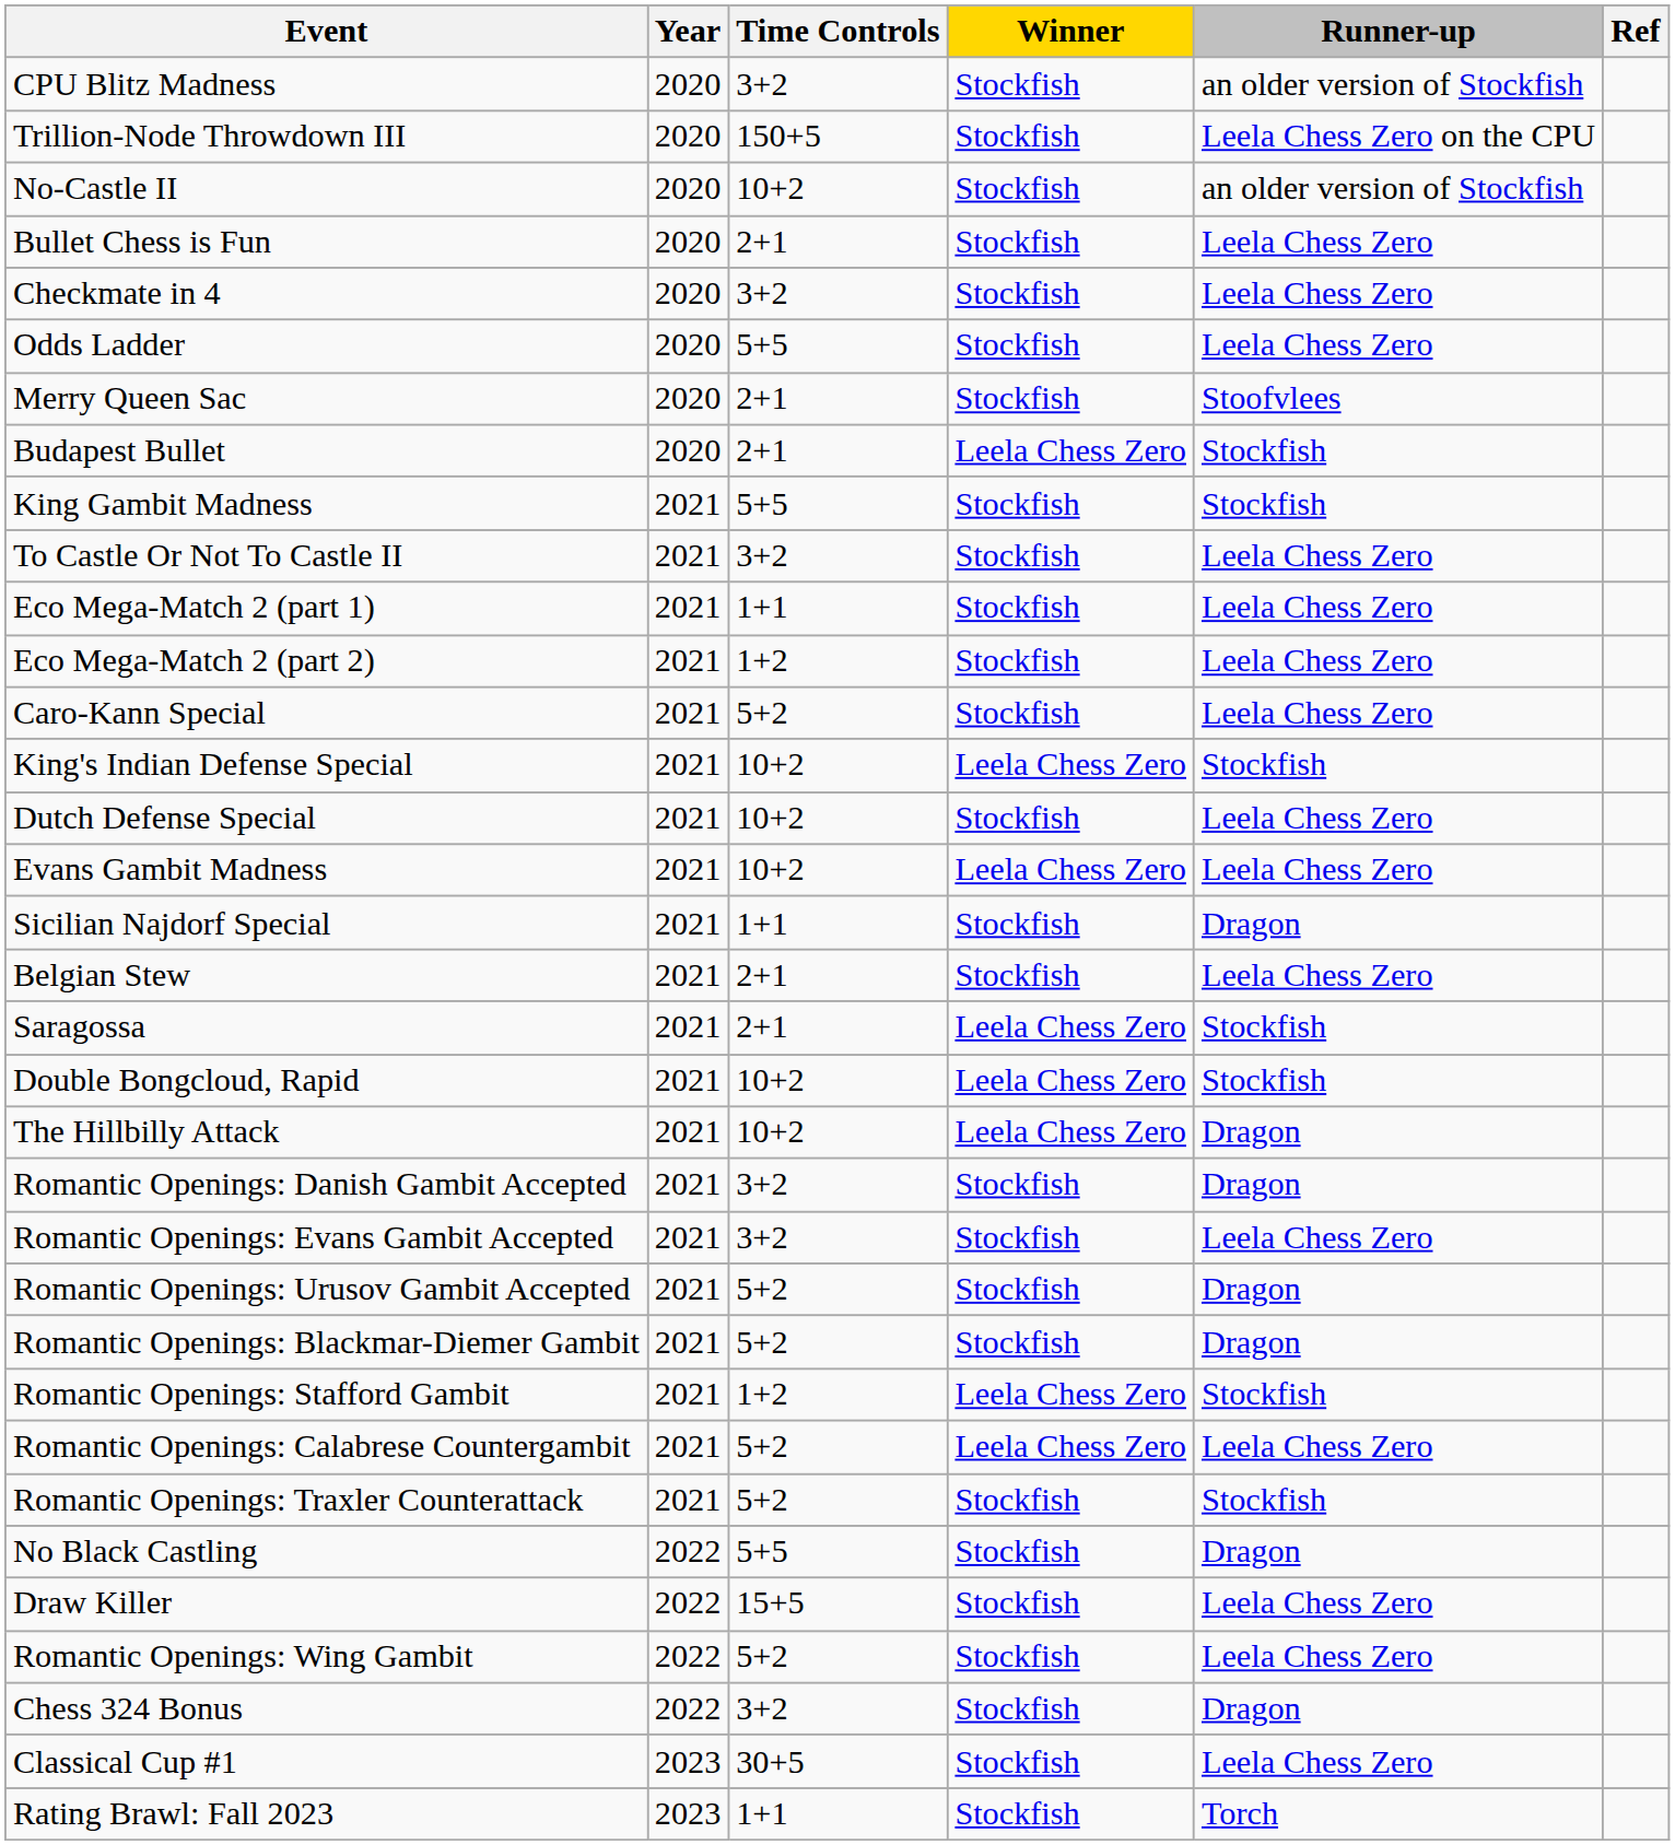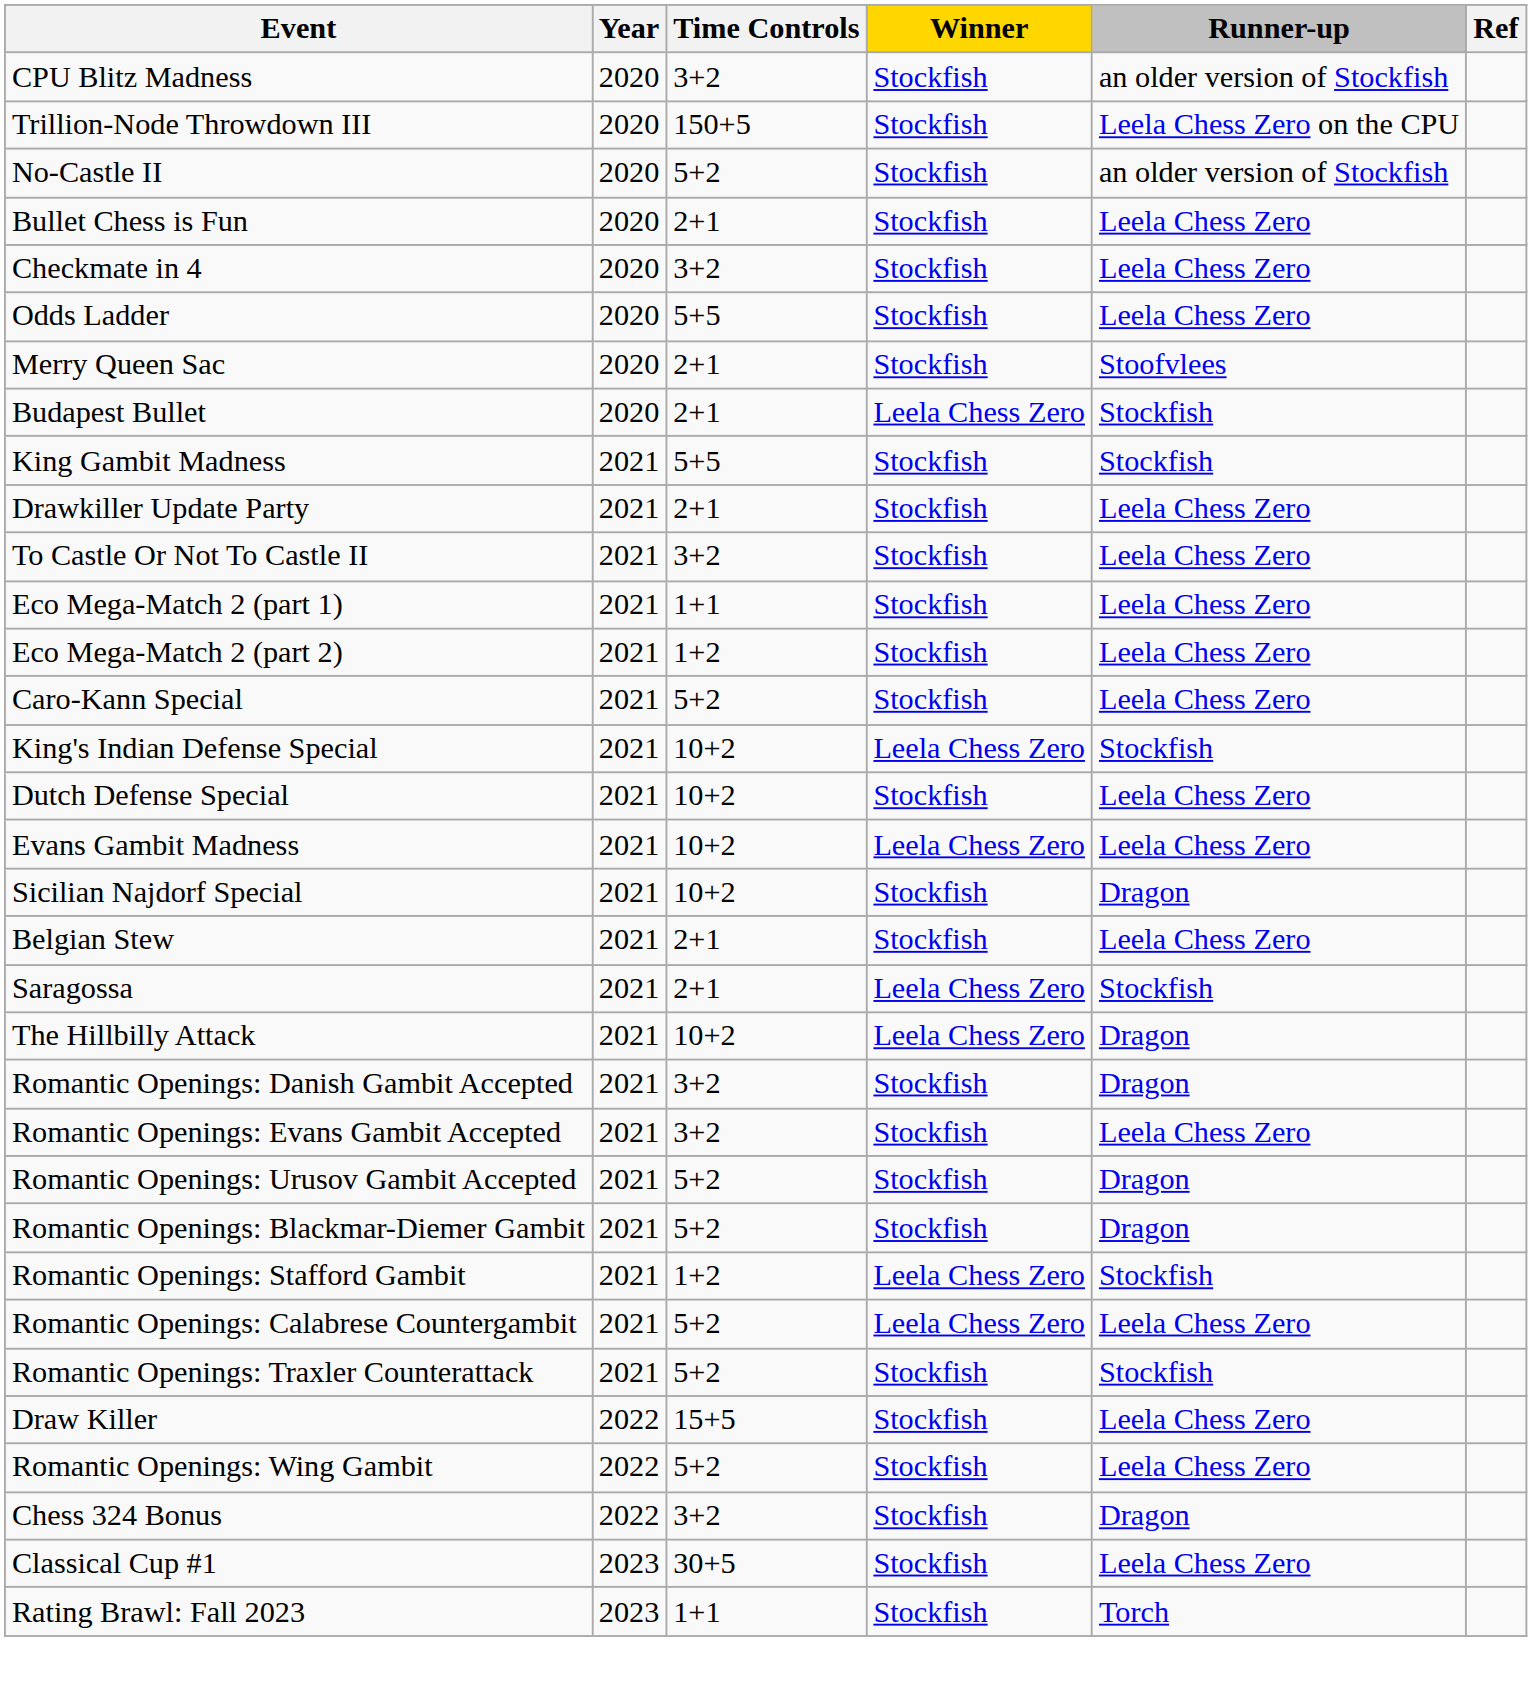 <table class="wikitable">
 <tr>
 <th>Event</th>
 <th>Year</th>
 <th>Time Controls</th>
 <th style="background-color:gold;">Winner</th>
 <th style="background-color:silver;">Runner-up</th>
 <th>Ref</th>
 </tr>
 <tr>
 <td>CPU Blitz Madness</td>
 <td>2020</td>
 <td>3+2</td>
 <td><a href='#'>Stockfish</a></td>
 <td>an older version of <a href='#'>Stockfish</a></td>
 <td></td>
 </tr>
 <tr>
 <td>Trillion-Node Throwdown III</td>
 <td>2020</td>
 <td>150+5</td>
 <td><a href='#'>Stockfish</a></td>
 <td><a href='#'>Leela Chess Zero</a> on the CPU</td>
 <td></td>
 </tr>
 <tr>
 <td>No-Castle II</td>
 <td>2020</td>
-<td>10+2</td>
+<td>5+2</td>
 <td><a href='#'>Stockfish</a></td>
 <td>an older version of <a href='#'>Stockfish</a></td>
 <td></td>
 </tr>
 <tr>
 <td>Bullet Chess is Fun</td>
 <td>2020</td>
 <td>2+1</td>
 <td><a href='#'>Stockfish</a></td>
 <td><a href='#'>Leela Chess Zero</a></td>
 <td></td>
 </tr>
 <tr>
 <td>Checkmate in 4</td>
 <td>2020</td>
 <td>3+2</td>
 <td><a href='#'>Stockfish</a></td>
 <td><a href='#'>Leela Chess Zero</a></td>
 <td></td>
 </tr>
 <tr>
 <td>Odds Ladder</td>
 <td>2020</td>
 <td>5+5</td>
 <td><a href='#'>Stockfish</a></td>
 <td><a href='#'>Leela Chess Zero</a></td>
 <td></td>
 </tr>
 <tr>
 <td>Merry Queen Sac</td>
 <td>2020</td>
 <td>2+1</td>
 <td><a href='#'>Stockfish</a></td>
 <td><a href='#'>Stoofvlees</a></td>
 <td></td>
 </tr>
 <tr>
 <td>Budapest Bullet</td>
 <td>2020</td>
 <td>2+1</td>
 <td><a href='#'>Leela Chess Zero</a></td>
 <td><a href='#'>Stockfish</a></td>
 <td></td>
 </tr>
 <tr>
 <td>King Gambit Madness</td>
 <td>2021</td>
 <td>5+5</td>
 <td><a href='#'>Stockfish</a></td>
 <td><a href='#'>Stockfish</a></td>
+<td></td>
+</tr>
+<tr>
+<td>Drawkiller Update Party</td>
+<td>2021</td>
+<td>2+1</td>
+<td><a href='#'>Stockfish</a></td>
+<td><a href='#'>Leela Chess Zero</a></td>
 <td></td>
 </tr>
 <tr>
 <td>To Castle Or Not To Castle II</td>
 <td>2021</td>
 <td>3+2</td>
 <td><a href='#'>Stockfish</a></td>
 <td><a href='#'>Leela Chess Zero</a></td>
 <td></td>
 </tr>
 <tr>
 <td>Eco Mega-Match 2 (part 1)</td>
 <td>2021</td>
 <td>1+1</td>
 <td><a href='#'>Stockfish</a></td>
 <td><a href='#'>Leela Chess Zero</a></td>
 <td></td>
 </tr>
 <tr>
 <td>Eco Mega-Match 2 (part 2)</td>
 <td>2021</td>
 <td>1+2</td>
 <td><a href='#'>Stockfish</a></td>
 <td><a href='#'>Leela Chess Zero</a></td>
 <td></td>
 </tr>
 <tr>
 <td>Caro-Kann Special</td>
 <td>2021</td>
 <td>5+2</td>
 <td><a href='#'>Stockfish</a></td>
 <td><a href='#'>Leela Chess Zero</a></td>
 <td></td>
 </tr>
 <tr>
 <td>King's Indian Defense Special</td>
 <td>2021</td>
 <td>10+2</td>
 <td><a href='#'>Leela Chess Zero</a></td>
 <td><a href='#'>Stockfish</a></td>
 <td></td>
 </tr>
 <tr>
 <td>Dutch Defense Special</td>
 <td>2021</td>
 <td>10+2</td>
 <td><a href='#'>Stockfish</a></td>
 <td><a href='#'>Leela Chess Zero</a></td>
 <td></td>
 </tr>
 <tr>
 <td>Evans Gambit Madness</td>
 <td>2021</td>
 <td>10+2</td>
 <td><a href='#'>Leela Chess Zero</a></td>
 <td><a href='#'>Leela Chess Zero</a></td>
 <td></td>
 </tr>
 <tr>
 <td>Sicilian Najdorf Special</td>
 <td>2021</td>
-<td>1+1</td>
+<td>10+2</td>
 <td><a href='#'>Stockfish</a></td>
 <td><a href='#'>Dragon</a></td>
 <td></td>
 </tr>
 <tr>
 <td>Belgian Stew</td>
 <td>2021</td>
 <td>2+1</td>
 <td><a href='#'>Stockfish</a></td>
 <td><a href='#'>Leela Chess Zero</a></td>
 <td></td>
 </tr>
 <tr>
 <td>Saragossa</td>
 <td>2021</td>
 <td>2+1</td>
-<td><a href='#'>Leela Chess Zero</a></td>
-<td><a href='#'>Stockfish</a></td>
-<td></td>
-</tr>
-<tr>
-<td>Double Bongcloud, Rapid</td>
-<td>2021</td>
-<td>10+2</td>
 <td><a href='#'>Leela Chess Zero</a></td>
 <td><a href='#'>Stockfish</a></td>
 <td></td>
 </tr>
 <tr>
 <td>The Hillbilly Attack</td>
 <td>2021</td>
 <td>10+2</td>
 <td><a href='#'>Leela Chess Zero</a></td>
 <td><a href='#'>Dragon</a></td>
 <td></td>
 </tr>
 <tr>
 <td>Romantic Openings: Danish Gambit Accepted</td>
 <td>2021</td>
 <td>3+2</td>
 <td><a href='#'>Stockfish</a></td>
 <td><a href='#'>Dragon</a></td>
 <td></td>
 </tr>
 <tr>
 <td>Romantic Openings: Evans Gambit Accepted</td>
 <td>2021</td>
 <td>3+2</td>
 <td><a href='#'>Stockfish</a></td>
 <td><a href='#'>Leela Chess Zero</a></td>
 <td></td>
 </tr>
 <tr>
 <td>Romantic Openings: Urusov Gambit Accepted</td>
 <td>2021</td>
 <td>5+2</td>
 <td><a href='#'>Stockfish</a></td>
 <td><a href='#'>Dragon</a></td>
 <td></td>
 </tr>
 <tr>
 <td>Romantic Openings: Blackmar-Diemer Gambit</td>
 <td>2021</td>
 <td>5+2</td>
 <td><a href='#'>Stockfish</a></td>
 <td><a href='#'>Dragon</a></td>
 <td></td>
 </tr>
 <tr>
 <td>Romantic Openings: Stafford Gambit</td>
 <td>2021</td>
 <td>1+2</td>
 <td><a href='#'>Leela Chess Zero</a></td>
 <td><a href='#'>Stockfish</a></td>
 <td></td>
 </tr>
 <tr>
 <td>Romantic Openings: Calabrese Countergambit</td>
 <td>2021</td>
 <td>5+2</td>
 <td><a href='#'>Leela Chess Zero</a></td>
 <td><a href='#'>Leela Chess Zero</a></td>
 <td></td>
 </tr>
 <tr>
 <td>Romantic Openings: Traxler Counterattack</td>
 <td>2021</td>
 <td>5+2</td>
 <td><a href='#'>Stockfish</a></td>
 <td><a href='#'>Stockfish</a></td>
 <td></td>
 </tr>
 <tr>
-<td>No Black Castling</td>
-<td>2022</td>
-<td>5+5</td>
-<td><a href='#'>Stockfish</a></td>
-<td><a href='#'>Dragon</a></td>
-<td></td>
-</tr>
-<tr>
 <td>Draw Killer</td>
 <td>2022</td>
 <td>15+5</td>
 <td><a href='#'>Stockfish</a></td>
 <td><a href='#'>Leela Chess Zero</a></td>
 <td></td>
 </tr>
 <tr>
 <td>Romantic Openings: Wing Gambit</td>
 <td>2022</td>
 <td>5+2</td>
 <td><a href='#'>Stockfish</a></td>
 <td><a href='#'>Leela Chess Zero</a></td>
 <td></td>
 </tr>
 <tr>
 <td>Chess 324 Bonus</td>
 <td>2022</td>
 <td>3+2</td>
 <td><a href='#'>Stockfish</a></td>
 <td><a href='#'>Dragon</a></td>
 <td></td>
 </tr>
 <tr>
 <td>Classical Cup #1</td>
 <td>2023</td>
 <td>30+5</td>
 <td><a href='#'>Stockfish</a></td>
 <td><a href='#'>Leela Chess Zero</a></td>
 <td></td>
 </tr>
 <tr>
 <td>Rating Brawl: Fall 2023</td>
 <td>2023</td>
 <td>1+1</td>
 <td><a href='#'>Stockfish</a></td>
 <td><a href='#'>Torch</a></td>
 <td></td>
 </tr>
 </table>
